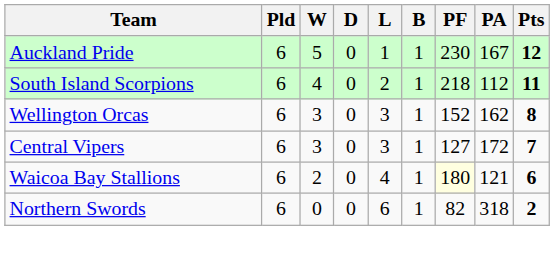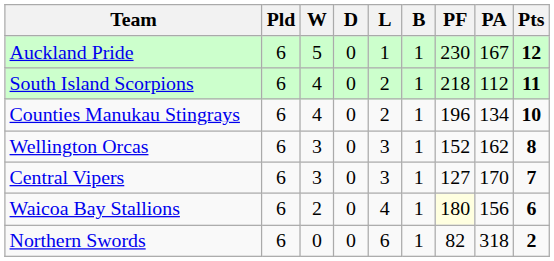 <table class="wikitable" style="margin:1em auto; text-align:center;">
 <tr>
 <th width=200>Team</th>
 <th width=20 abbr="Played">Pld</th>
 <th width=20 abbr="Won">W</th>
 <th width=20 abbr="Drawn">D</th>
 <th width=20 abbr="Lost">L</th>
 <th width=20 abbr="Bye">B</th>
 <th width=20 abbr="Points for">PF</th>
 <th width=20 abbr="Points against">PA</th>
 <th width=20 abbr="Points">Pts</th>
 </tr>
 <tr style="background: #ccffcc;">
 <td style="text-align:left;"><a href='#'>Auckland Pride</a></td>
 <td>6</td>
 <td>5</td>
 <td>0</td>
 <td>1</td>
 <td>1</td>
 <td>230</td>
 <td>167</td>
 <td><strong>12</strong></td>
 </tr>
 <tr style="background: #ccffcc;">
 <td style="text-align:left;"><a href='#'>South Island Scorpions</a></td>
 <td>6</td>
 <td>4</td>
 <td>0</td>
 <td>2</td>
 <td>1</td>
 <td>218</td>
 <td>112</td>
 <td><strong>11</strong></td>
 </tr>
 <tr>
+<td style="text-align:left;"><a href='#'>Counties Manukau Stingrays</a></td>
+<td>6</td>
+<td>4</td>
+<td>0</td>
+<td>2</td>
+<td>1</td>
+<td>196</td>
+<td>134</td>
+<td><strong>10</strong></td>
+</tr>
+<tr>
 <td style="text-align:left;"><a href='#'>Wellington Orcas</a></td>
 <td>6</td>
 <td>3</td>
 <td>0</td>
 <td>3</td>
 <td>1</td>
 <td>152</td>
 <td>162</td>
 <td><strong>8</strong></td>
 </tr>
 <tr>
 <td style="text-align:left;"><a href='#'>Central Vipers</a></td>
 <td>6</td>
 <td>3</td>
 <td>0</td>
 <td>3</td>
 <td>1</td>
 <td>127</td>
-<td>172</td>
+<td>170</td>
 <td><strong>7</strong></td>
 </tr>
 <tr>
 <td style="text-align:left;"><a href='#'>Waicoa Bay Stallions</a></td>
 <td>6</td>
 <td>2</td>
 <td>0</td>
 <td>4</td>
 <td>1</td>
 <td style="background: lightyellow;">180</td>
-<td>121</td>
+<td>156</td>
 <td><strong>6</strong></td>
 </tr>
 <tr>
 <td style="text-align:left;"><a href='#'>Northern Swords</a></td>
 <td>6</td>
 <td>0</td>
 <td>0</td>
 <td>6</td>
 <td>1</td>
 <td>82</td>
 <td>318</td>
 <td><strong>2</strong></td>
 </tr>
 </table>
